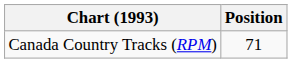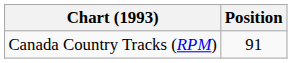 <table class="wikitable sortable">
 <tr>
 <th scope="col">Chart (1993)</th>
 <th scope="col">Position</th>
 </tr>
 <tr>
 <td>Canada Country Tracks (<em><a href='#'>RPM</a></em>)</td>
-<td align="center">71</td>
+<td align="center">91</td>
 </tr>
 </table>
